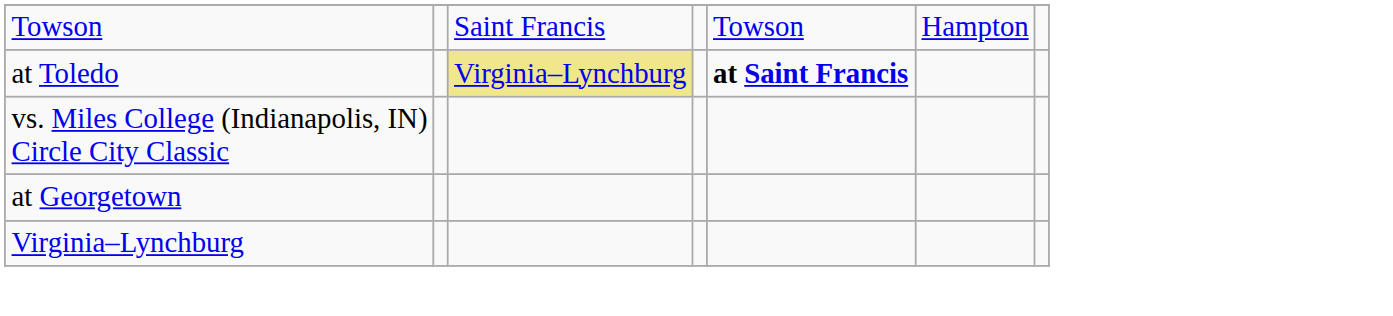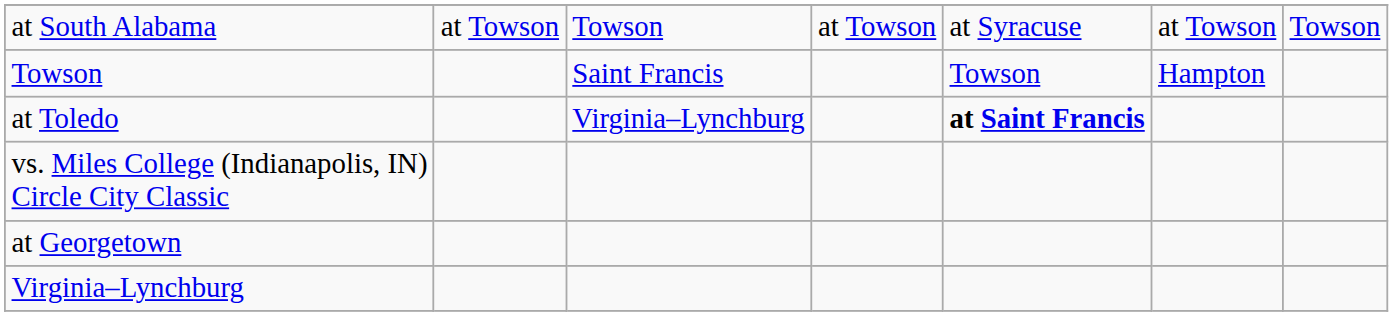 <table class="wikitable">
 <tr>
+</tr>
+<tr>
+<td>at <a href='#'>South Alabama</a></td>
+<td>at <a href='#'>Towson</a></td>
+<td><a href='#'>Towson</a></td>
+<td>at <a href='#'>Towson</a></td>
+<td>at <a href='#'>Syracuse</a></td>
+<td>at <a href='#'>Towson</a></td>
+<td><a href='#'>Towson</a></td>
 </tr>
 <tr>
 <td><a href='#'>Towson</a></td>
 <td></td>
 <td><a href='#'>Saint Francis</a></td>
 <td></td>
 <td><a href='#'>Towson</a></td>
 <td><a href='#'>Hampton</a></td>
 <td></td>
 </tr>
 <tr>
 <td>at <a href='#'>Toledo</a></td>
 <td></td>
-<td style="background: khaki;"><a href='#'>Virginia–Lynchburg</a></td>
+<td><a href='#'>Virginia–Lynchburg</a></td>
 <td></td>
 <td><strong>at <a href='#'>Saint Francis</a></strong></td>
 <td></td>
 <td></td>
 </tr>
 <tr>
 <td>vs. <a href='#'>Miles College</a> (Indianapolis, IN)<br><a href='#'>Circle City Classic</a></td>
 <td></td>
 <td></td>
 <td></td>
 <td></td>
 <td></td>
 <td></td>
 </tr>
 <tr>
 <td>at <a href='#'>Georgetown</a></td>
 <td></td>
 <td></td>
 <td></td>
 <td></td>
 <td></td>
 <td></td>
 </tr>
 <tr>
 <td><a href='#'>Virginia–Lynchburg</a></td>
 <td></td>
 <td></td>
 <td></td>
 <td></td>
 <td></td>
 <td></td>
 </tr>
 </table>
